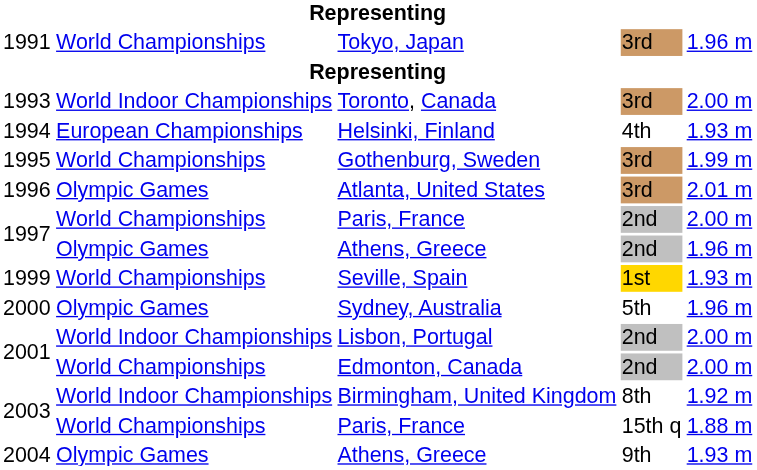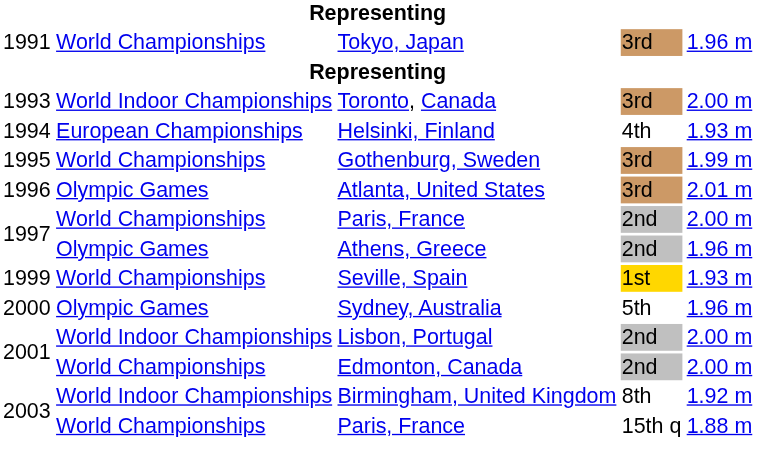 <table>
 <tr>
 <th colspan="5">Representing </th>
 </tr>
 <tr>
 <td>1991</td>
 <td><a href='#'>World Championships</a></td>
 <td><a href='#'>Tokyo, Japan</a></td>
 <td bgcolor="cc9966">3rd</td>
 <td><a href='#'>1.96 m</a></td>
 </tr>
 <tr>
 <th colspan="5">Representing </th>
 </tr>
 <tr>
 <td>1993</td>
 <td><a href='#'>World Indoor Championships</a></td>
 <td><a href='#'>Toronto</a>, <a href='#'>Canada</a></td>
 <td bgcolor="cc9966">3rd</td>
 <td><a href='#'>2.00 m</a></td>
 </tr>
 <tr>
 <td>1994</td>
 <td><a href='#'>European Championships</a></td>
 <td><a href='#'>Helsinki, Finland</a></td>
 <td>4th</td>
 <td><a href='#'>1.93 m</a></td>
 </tr>
 <tr>
 <td>1995</td>
 <td><a href='#'>World Championships</a></td>
 <td><a href='#'>Gothenburg, Sweden</a></td>
 <td bgcolor="cc9966">3rd</td>
 <td><a href='#'>1.99 m</a></td>
 </tr>
 <tr>
 <td>1996</td>
 <td><a href='#'>Olympic Games</a></td>
 <td><a href='#'>Atlanta, United States</a></td>
 <td bgcolor="cc9966">3rd</td>
 <td><a href='#'>2.01 m</a></td>
 </tr>
 <tr>
 <td rowspan=2>1997</td>
 <td><a href='#'>World Championships</a></td>
 <td><a href='#'>Paris, France</a></td>
 <td bgcolor="silver">2nd</td>
 <td><a href='#'>2.00 m</a></td>
 </tr>
 <tr>
 <td><a href='#'>Olympic Games</a></td>
 <td><a href='#'>Athens, Greece</a></td>
 <td bgcolor="silver">2nd</td>
 <td><a href='#'>1.96 m</a></td>
 </tr>
 <tr>
 <td>1999</td>
 <td><a href='#'>World Championships</a></td>
 <td><a href='#'>Seville, Spain</a></td>
 <td bgcolor="gold">1st</td>
 <td><a href='#'>1.93 m</a></td>
 </tr>
 <tr>
 <td>2000</td>
 <td><a href='#'>Olympic Games</a></td>
 <td><a href='#'>Sydney, Australia</a></td>
 <td>5th</td>
 <td><a href='#'>1.96 m</a></td>
 </tr>
 <tr>
 <td rowspan=2>2001</td>
 <td><a href='#'>World Indoor Championships</a></td>
 <td><a href='#'>Lisbon, Portugal</a></td>
 <td bgcolor="silver">2nd</td>
 <td><a href='#'>2.00 m</a></td>
 </tr>
 <tr>
 <td><a href='#'>World Championships</a></td>
 <td><a href='#'>Edmonton, Canada</a></td>
 <td bgcolor="silver">2nd</td>
 <td><a href='#'>2.00 m</a></td>
 </tr>
 <tr>
 <td rowspan=2>2003</td>
 <td><a href='#'>World Indoor Championships</a></td>
 <td><a href='#'>Birmingham, United Kingdom</a></td>
 <td>8th</td>
 <td><a href='#'>1.92 m</a></td>
 </tr>
 <tr>
 <td><a href='#'>World Championships</a></td>
 <td><a href='#'>Paris, France</a></td>
 <td>15th q</td>
 <td><a href='#'>1.88 m</a></td>
 </tr>
-<tr>
-<td>2004</td>
-<td><a href='#'>Olympic Games</a></td>
-<td><a href='#'>Athens, Greece</a></td>
-<td>9th</td>
-<td><a href='#'>1.93 m</a></td>
-</tr>
 </table>
